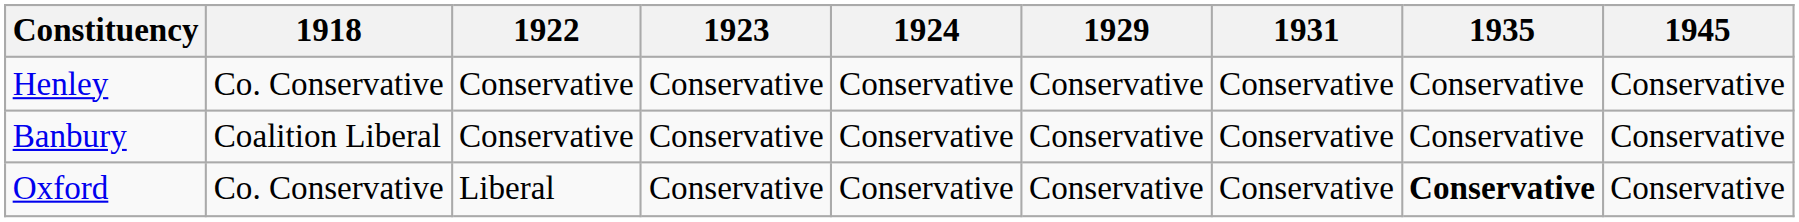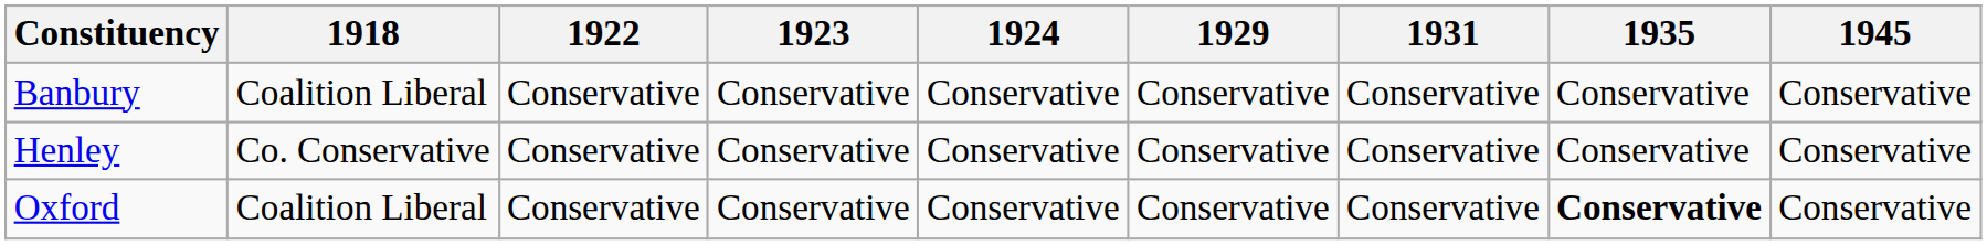 <table class="wikitable sortable">
 <tr>
 <th>Constituency</th>
 <th>1918</th>
 <th>1922</th>
 <th>1923</th>
 <th>1924</th>
 <th>1929</th>
 <th>1931</th>
 <th>1935</th>
 <th>1945</th>
 </tr>
 <tr>
+<td><a href='#'>Banbury</a></td>
+<td bgcolor=>Coalition Liberal</td>
+<td bgcolor=>Conservative</td>
+<td bgcolor=>Conservative</td>
+<td bgcolor=>Conservative</td>
+<td bgcolor=>Conservative</td>
+<td bgcolor=>Conservative</td>
+<td bgcolor=>Conservative</td>
+<td bgcolor=>Conservative</td>
+</tr>
+<tr>
 <td><a href='#'>Henley</a></td>
 <td bgcolor=>Co. Conservative</td>
 <td bgcolor=>Conservative</td>
 <td bgcolor=>Conservative</td>
 <td bgcolor=>Conservative</td>
 <td bgcolor=>Conservative</td>
 <td bgcolor=>Conservative</td>
 <td bgcolor=>Conservative</td>
 <td bgcolor=>Conservative</td>
 </tr>
 <tr>
-<td><a href='#'>Banbury</a></td>
+<td><a href='#'>Oxford</a></td>
 <td bgcolor=>Coalition Liberal</td>
 <td bgcolor=>Conservative</td>
-<td bgcolor=>Conservative</td>
-<td bgcolor=>Conservative</td>
-<td bgcolor=>Conservative</td>
-<td bgcolor=>Conservative</td>
-<td bgcolor=>Conservative</td>
-<td bgcolor=>Conservative</td>
-</tr>
-<tr>
-<td><a href='#'>Oxford</a></td>
-<td bgcolor=>Co. Conservative</td>
-<td bgcolor=>Liberal</td>
 <td bgcolor=>Conservative</td>
 <td bgcolor=>Conservative</td>
 <td bgcolor=>Conservative</td>
 <td bgcolor=>Conservative</td>
 <td bgcolor=><strong>Conservative</strong></td>
 <td bgcolor=>Conservative</td>
 </tr>
 </table>
